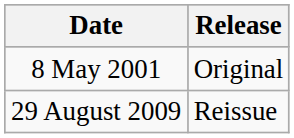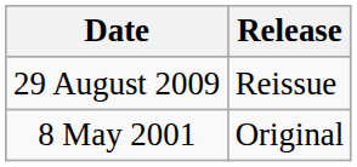 <table class="wikitable">
 <tr>
 <th>Date</th>
 <th>Release</th>
 </tr>
 <tr>
+<td style="text-align:center;">29 August 2009</td>
+<td>Reissue</td>
+</tr>
+<tr>
 <td style="text-align:center;">8 May 2001</td>
 <td>Original</td>
 </tr>
-<tr>
-<td style="text-align:center;">29 August 2009</td>
-<td>Reissue</td>
-</tr>
 </table>
